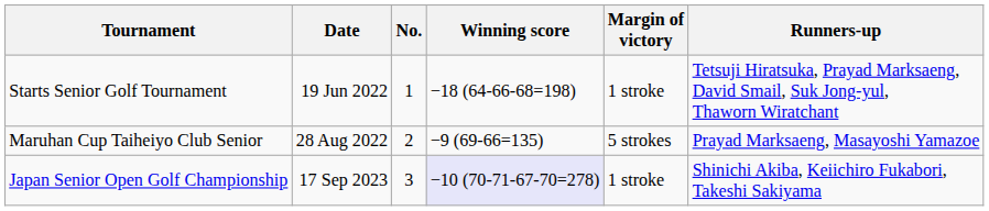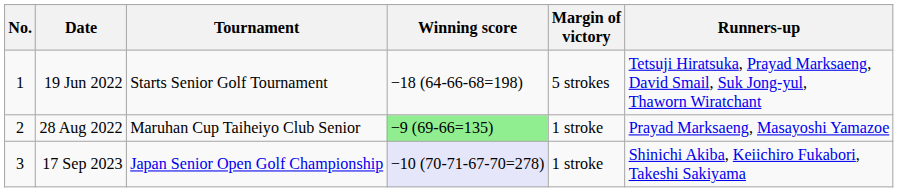 <table class="wikitable" style="font-size:95%;">
 <tr>
+<th>No.</th>
+<th>Date</th>
 <th>Tournament</th>
-<th>Date</th>
-<th>No.</th>
 <th>Winning score</th>
 <th>Margin of<br>victory</th>
 <th>Runners-up</th>
 </tr>
 <tr>
+<td align=center>1</td>
+<td align=right>19 Jun 2022</td>
 <td>Starts Senior Golf Tournament</td>
-<td align=right>19 Jun 2022</td>
-<td align=center>1</td>
 <td>−18 (64-66-68=198)</td>
-<td>1 stroke</td>
+<td>5 strokes</td>
 <td> <a href='#'>Tetsuji Hiratsuka</a>,  <a href='#'>Prayad Marksaeng</a>,<br> <a href='#'>David Smail</a>,  <a href='#'>Suk Jong-yul</a>,<br> <a href='#'>Thaworn Wiratchant</a></td>
 </tr>
 <tr>
+<td align=center>2</td>
+<td align=right>28 Aug 2022</td>
 <td>Maruhan Cup Taiheiyo Club Senior</td>
-<td align=right>28 Aug 2022</td>
-<td align=center>2</td>
-<td>−9 (69-66=135)</td>
-<td>5 strokes</td>
+<td style="background: lightgreen;">−9 (69-66=135)</td>
+<td>1 stroke</td>
 <td> <a href='#'>Prayad Marksaeng</a>,  <a href='#'>Masayoshi Yamazoe</a></td>
 </tr>
 <tr>
+<td align=center>3</td>
+<td align=right>17 Sep 2023</td>
 <td><a href='#'>Japan Senior Open Golf Championship</a></td>
-<td align=right>17 Sep 2023</td>
-<td align=center>3</td>
 <td style="background: lavender;">−10 (70-71-67-70=278)</td>
 <td>1 stroke</td>
 <td> <a href='#'>Shinichi Akiba</a>,  <a href='#'>Keiichiro Fukabori</a>,<br> <a href='#'>Takeshi Sakiyama</a></td>
 </tr>
 </table>
